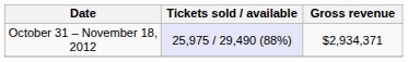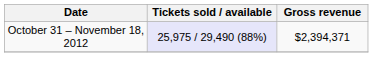 <table class="wikitable" style="text-align:center">
 <tr>
 <th style="width:200px;">Date</th>
 <th style="width:180px;">Tickets sold / available</th>
 <th style="width:125px;">Gross revenue</th>
 </tr>
 <tr>
 <td>October 31 – November 18, 2012</td>
 <td style="background: lavender;">25,975 / 29,490 (88%)</td>
-<td>$2,934,371</td>
+<td>$2,394,371</td>
 </tr>
 <tr>
 </tr>
 </table>
